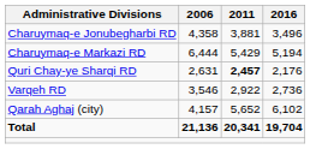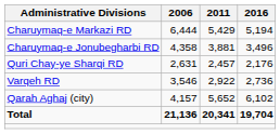 <table class="wikitable">
 <tr>
 <th>Administrative Divisions</th>
 <th>2006</th>
 <th>2011</th>
 <th>2016</th>
 </tr>
 <tr>
+<td><a href='#'>Charuymaq-e Markazi RD</a></td>
+<td style="text-align: right;">6,444</td>
+<td style="text-align: right;">5,429</td>
+<td style="text-align: right;">5,194</td>
+</tr>
+<tr>
 <td><a href='#'>Charuymaq-e Jonubegharbi RD</a></td>
 <td style="text-align: right;">4,358</td>
 <td style="text-align: right;">3,881</td>
 <td style="text-align: right;">3,496</td>
 </tr>
 <tr>
-<td><a href='#'>Charuymaq-e Markazi RD</a></td>
-<td style="text-align: right;">6,444</td>
-<td style="text-align: right;">5,429</td>
-<td style="text-align: right;">5,194</td>
-</tr>
-<tr>
 <td><a href='#'>Quri Chay-ye Sharqi RD</a></td>
 <td style="text-align: right;">2,631</td>
-<td style="text-align: right;"><strong>2,457</strong></td>
+<td style="text-align: right;">2,457</td>
 <td style="text-align: right;">2,176</td>
 </tr>
 <tr>
 <td><a href='#'>Varqeh RD</a></td>
 <td style="text-align: right;">3,546</td>
 <td style="text-align: right;">2,922</td>
 <td style="text-align: right;">2,736</td>
 </tr>
 <tr>
 <td><a href='#'>Qarah Aghaj</a> (city)</td>
 <td style="text-align: right;">4,157</td>
 <td style="text-align: right;">5,652</td>
 <td style="text-align: right;">6,102</td>
 </tr>
 <tr>
 <td><strong>Total</strong></td>
 <td style="text-align: right;"><strong>21,136</strong></td>
 <td style="text-align: right;"><strong>20,341</strong></td>
 <td style="text-align: right;"><strong>19,704</strong></td>
 </tr>
 <tr>
 <td colspan=4></td>
 </tr>
 </table>
